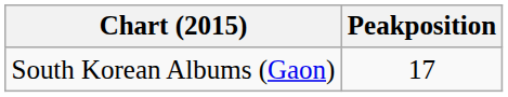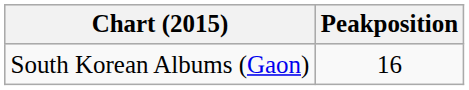 <table class="wikitable">
 <tr>
 <th>Chart (2015)</th>
 <th>Peakposition</th>
 </tr>
 <tr>
 <td>South Korean Albums (<a href='#'>Gaon</a>)</td>
-<td align="center">17</td>
+<td align="center">16</td>
 </tr>
 </table>
